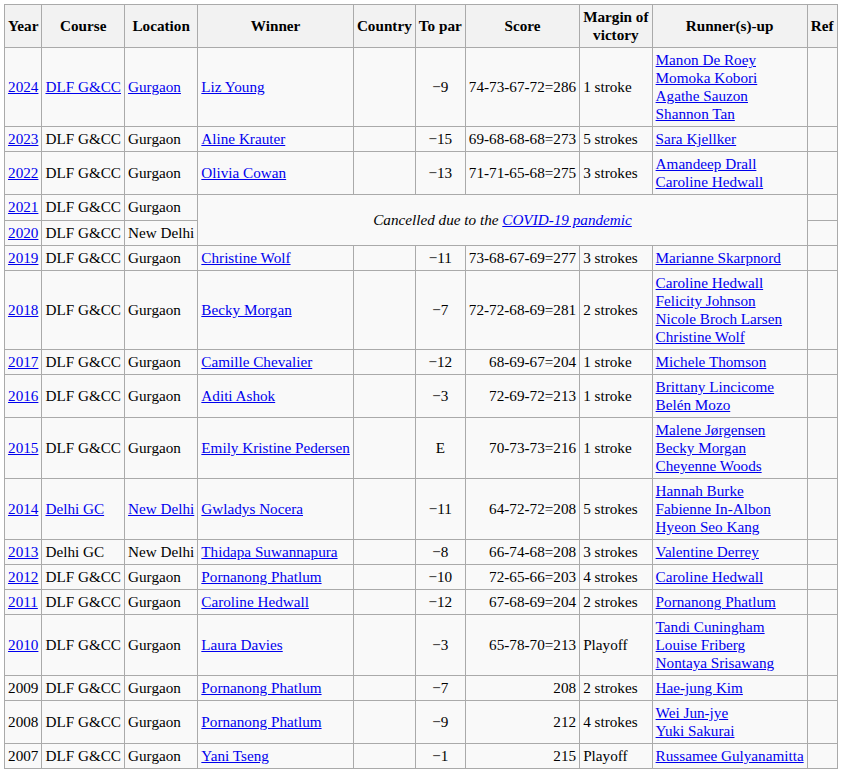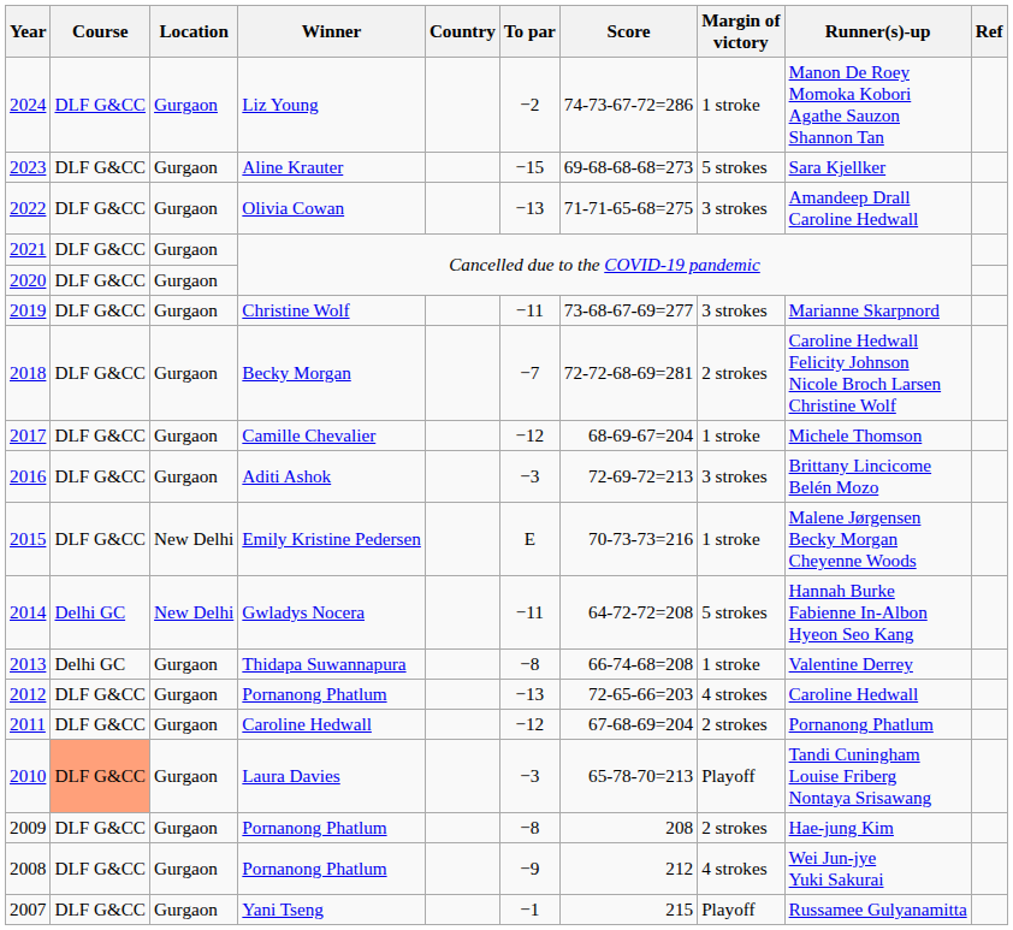 <table class=wikitable style="font-size:95%">
 <tr>
 <th>Year</th>
 <th>Course</th>
 <th>Location</th>
 <th>Winner</th>
 <th>Country</th>
 <th>To par</th>
 <th>Score</th>
 <th>Margin of<br>victory</th>
 <th>Runner(s)-up</th>
 <th>Ref</th>
 </tr>
 <tr>
 <td><a href='#'>2024</a></td>
 <td><a href='#'>DLF G&CC</a></td>
 <td><a href='#'>Gurgaon</a></td>
 <td><a href='#'>Liz Young</a></td>
 <td></td>
-<td align=center>−9</td>
+<td align=center>−2</td>
 <td align=right>74-73-67-72=286</td>
 <td>1 stroke</td>
 <td> <a href='#'>Manon De Roey</a><br> <a href='#'>Momoka Kobori</a><br> <a href='#'>Agathe Sauzon</a><br> <a href='#'>Shannon Tan</a></td>
 <td></td>
 </tr>
 <tr>
 <td><a href='#'>2023</a></td>
 <td>DLF G&CC</td>
 <td>Gurgaon</td>
 <td><a href='#'>Aline Krauter</a></td>
 <td></td>
 <td align=center>−15</td>
 <td align=right>69-68-68-68=273</td>
 <td>5 strokes</td>
 <td> <a href='#'>Sara Kjellker</a></td>
 <td></td>
 </tr>
 <tr>
 <td><a href='#'>2022</a></td>
 <td>DLF G&CC</td>
 <td>Gurgaon</td>
 <td><a href='#'>Olivia Cowan</a></td>
 <td></td>
 <td align=center>−13</td>
 <td align=right>71-71-65-68=275</td>
 <td>3 strokes</td>
 <td> <a href='#'>Amandeep Drall</a><br> <a href='#'>Caroline Hedwall</a></td>
 <td></td>
 </tr>
 <tr>
 <td><a href='#'>2021</a></td>
 <td>DLF G&CC</td>
 <td>Gurgaon</td>
 <td colspan=6 rowspan=2 align=center><em>Cancelled due to the <a href='#'>COVID-19 pandemic</a></em></td>
 <td></td>
 </tr>
 <tr>
 <td><a href='#'>2020</a></td>
 <td>DLF G&CC</td>
-<td>New Delhi</td>
+<td>Gurgaon</td>
 <td></td>
 </tr>
 <tr>
 <td><a href='#'>2019</a></td>
 <td>DLF G&CC</td>
 <td>Gurgaon</td>
 <td><a href='#'>Christine Wolf</a></td>
 <td></td>
 <td align=center>−11</td>
 <td align=right>73-68-67-69=277</td>
 <td>3 strokes</td>
 <td> <a href='#'>Marianne Skarpnord</a></td>
 <td></td>
 </tr>
 <tr>
 <td><a href='#'>2018</a></td>
 <td>DLF G&CC</td>
 <td>Gurgaon</td>
 <td><a href='#'>Becky Morgan</a></td>
 <td></td>
 <td align=center>−7</td>
 <td align=right>72-72-68-69=281</td>
 <td>2 strokes</td>
 <td> <a href='#'>Caroline Hedwall</a> <br> <a href='#'>Felicity Johnson</a><br> <a href='#'>Nicole Broch Larsen</a><br> <a href='#'>Christine Wolf</a></td>
 <td></td>
 </tr>
 <tr>
 <td><a href='#'>2017</a></td>
 <td>DLF G&CC</td>
 <td>Gurgaon</td>
 <td><a href='#'>Camille Chevalier</a></td>
 <td></td>
 <td align=center>−12</td>
 <td align=right>68-69-67=204</td>
 <td>1 stroke</td>
 <td> <a href='#'>Michele Thomson</a></td>
 <td></td>
 </tr>
 <tr>
 <td><a href='#'>2016</a></td>
 <td>DLF G&CC</td>
 <td>Gurgaon</td>
 <td><a href='#'>Aditi Ashok</a></td>
 <td></td>
 <td align=center>−3</td>
 <td align=right>72-69-72=213</td>
-<td>1 stroke</td>
+<td>3 strokes</td>
 <td> <a href='#'>Brittany Lincicome</a><br> <a href='#'>Belén Mozo</a></td>
 <td></td>
 </tr>
 <tr>
 <td><a href='#'>2015</a></td>
 <td>DLF G&CC</td>
-<td>Gurgaon</td>
+<td>New Delhi</td>
 <td><a href='#'>Emily Kristine Pedersen</a></td>
 <td></td>
 <td align=center>E</td>
 <td align=right>70-73-73=216</td>
 <td>1 stroke</td>
 <td> <a href='#'>Malene Jørgensen</a><br> <a href='#'>Becky Morgan</a><br> <a href='#'>Cheyenne Woods</a></td>
 <td></td>
 </tr>
 <tr>
 <td><a href='#'>2014</a></td>
 <td><a href='#'>Delhi GC</a></td>
 <td><a href='#'>New Delhi</a></td>
 <td><a href='#'>Gwladys Nocera</a></td>
 <td></td>
 <td align=center>−11</td>
 <td align=right>64-72-72=208</td>
 <td>5 strokes</td>
 <td> <a href='#'>Hannah Burke</a><br> <a href='#'>Fabienne In-Albon</a><br> <a href='#'>Hyeon Seo Kang</a></td>
 <td></td>
 </tr>
 <tr>
 <td><a href='#'>2013</a></td>
 <td>Delhi GC</td>
-<td>New Delhi</td>
+<td>Gurgaon</td>
 <td><a href='#'>Thidapa Suwannapura</a></td>
 <td></td>
 <td align=center>−8</td>
 <td align=right>66-74-68=208</td>
-<td>3 strokes</td>
+<td>1 stroke</td>
 <td> <a href='#'>Valentine Derrey</a></td>
 <td></td>
 </tr>
 <tr>
 <td><a href='#'>2012</a></td>
 <td>DLF G&CC</td>
 <td>Gurgaon</td>
 <td><a href='#'>Pornanong Phatlum</a></td>
 <td></td>
-<td align=center>−10</td>
+<td align=center>−13</td>
 <td align=right>72-65-66=203</td>
 <td>4 strokes</td>
 <td> <a href='#'>Caroline Hedwall</a></td>
 <td></td>
 </tr>
 <tr>
 <td><a href='#'>2011</a></td>
 <td>DLF G&CC</td>
 <td>Gurgaon</td>
 <td><a href='#'>Caroline Hedwall</a></td>
 <td></td>
 <td align=center>−12</td>
 <td align=right>67-68-69=204</td>
 <td>2 strokes</td>
 <td> <a href='#'>Pornanong Phatlum</a></td>
 <td></td>
 </tr>
 <tr>
 <td><a href='#'>2010</a></td>
-<td>DLF G&CC</td>
+<td style="background: lightsalmon;">DLF G&CC</td>
 <td>Gurgaon</td>
 <td><a href='#'>Laura Davies</a></td>
 <td></td>
 <td align=center>−3</td>
 <td align=right>65-78-70=213</td>
 <td>Playoff</td>
 <td> <a href='#'>Tandi Cuningham</a><br> <a href='#'>Louise Friberg</a><br> <a href='#'>Nontaya Srisawang</a></td>
 <td></td>
 </tr>
 <tr>
 <td>2009</td>
 <td>DLF G&CC</td>
 <td>Gurgaon</td>
 <td><a href='#'>Pornanong Phatlum</a></td>
 <td></td>
-<td align=center>−7</td>
+<td align=center>−8</td>
 <td align=right>208</td>
 <td>2 strokes</td>
 <td> <a href='#'>Hae-jung Kim</a></td>
 <td></td>
 </tr>
 <tr>
 <td>2008</td>
 <td>DLF G&CC</td>
 <td>Gurgaon</td>
 <td><a href='#'>Pornanong Phatlum</a></td>
 <td></td>
 <td align=center>−9</td>
 <td align=right>212</td>
 <td>4 strokes</td>
 <td> <a href='#'>Wei Jun-jye</a><br> <a href='#'>Yuki Sakurai</a></td>
 <td></td>
 </tr>
 <tr>
 <td>2007</td>
 <td>DLF G&CC</td>
 <td>Gurgaon</td>
 <td><a href='#'>Yani Tseng</a></td>
 <td></td>
 <td align=center>−1</td>
 <td align=right>215</td>
 <td>Playoff</td>
 <td> <a href='#'>Russamee Gulyanamitta</a></td>
 <td></td>
 </tr>
 </table>
